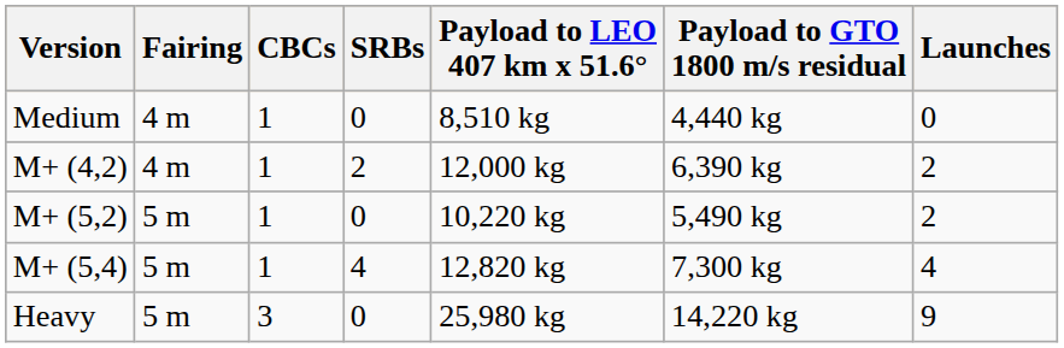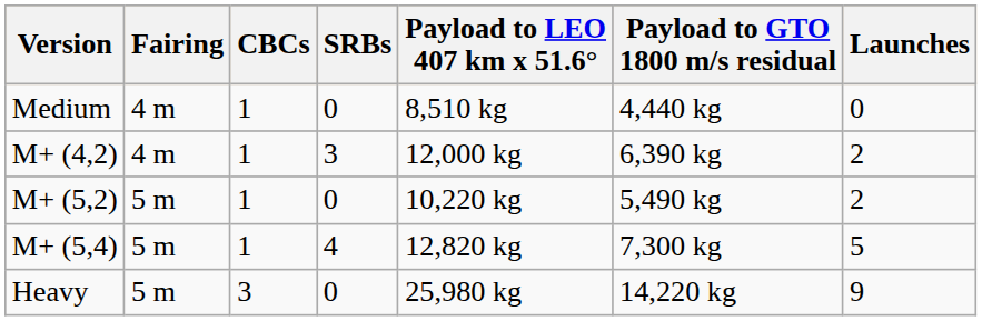 <table class="wikitable sortable">
 <tr style="background:#ffdead;">
 <th>Version</th>
 <th>Fairing</th>
 <th>CBCs</th>
 <th>SRBs</th>
 <th>Payload to <a href='#'>LEO</a><br>407 km x 51.6°</th>
 <th>Payload to <a href='#'>GTO</a><br>1800 m/s residual</th>
 <th>Launches</th>
 </tr>
 <tr>
 <td>Medium</td>
 <td>4 m</td>
 <td>1</td>
 <td>0</td>
 <td>8,510 kg</td>
 <td>4,440 kg</td>
 <td>0</td>
 </tr>
 <tr>
 <td>M+ (4,2)</td>
 <td>4 m</td>
 <td>1</td>
-<td>2</td>
+<td>3</td>
 <td>12,000 kg</td>
 <td>6,390 kg</td>
 <td>2</td>
 </tr>
 <tr>
 <td>M+ (5,2)</td>
 <td>5 m</td>
 <td>1</td>
 <td>0</td>
 <td>10,220 kg</td>
 <td>5,490 kg</td>
 <td>2</td>
 </tr>
 <tr>
 <td>M+ (5,4)</td>
 <td>5 m</td>
 <td>1</td>
 <td>4</td>
 <td>12,820 kg</td>
 <td>7,300 kg</td>
-<td>4</td>
+<td>5</td>
 </tr>
 <tr>
 <td>Heavy</td>
 <td>5 m</td>
 <td>3</td>
 <td>0</td>
 <td>25,980 kg</td>
 <td>14,220 kg</td>
 <td>9</td>
 </tr>
 </table>
